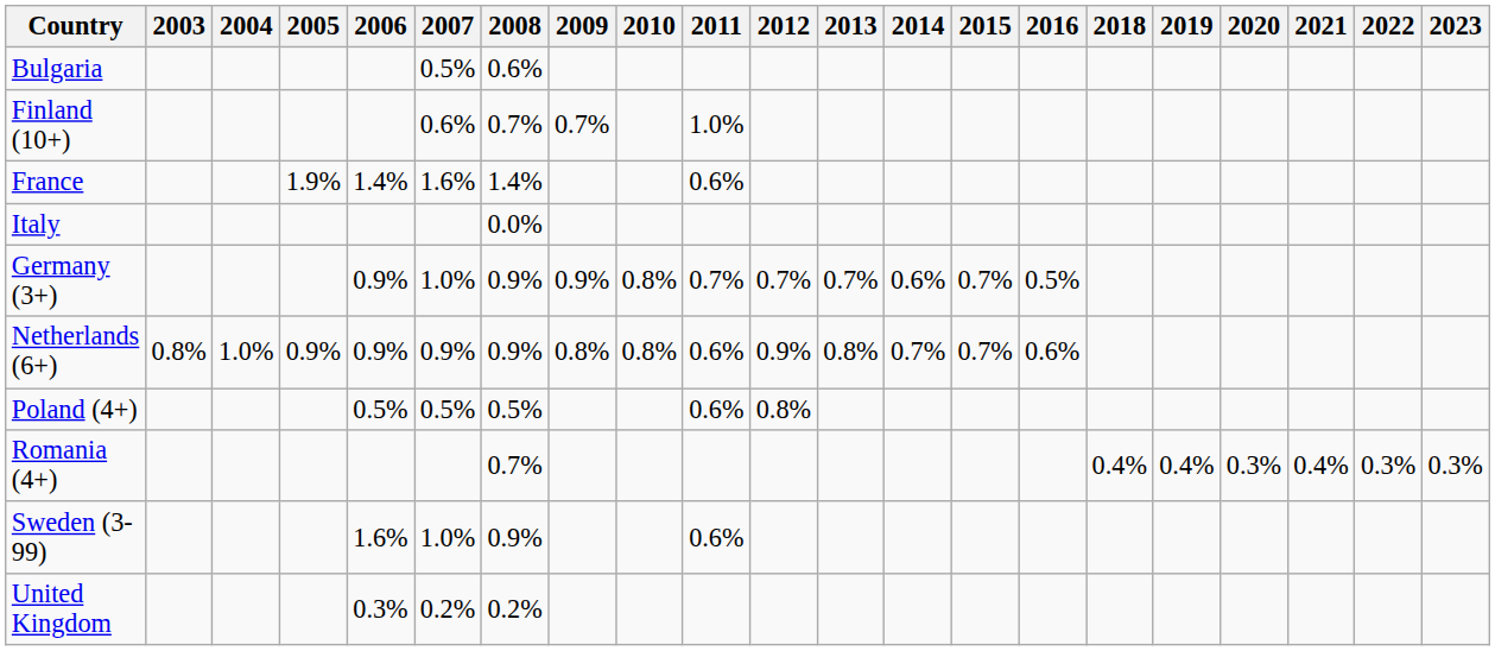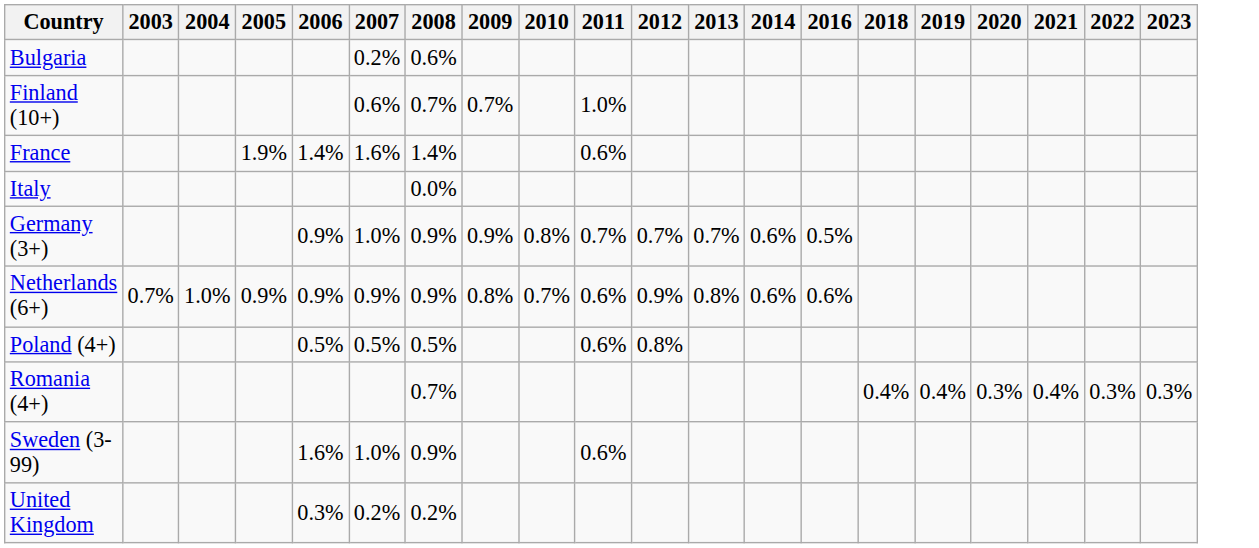 <table class="sortable wikitable">
 <tr>
 <th>Country</th>
 <th>2003</th>
 <th>2004</th>
 <th>2005</th>
 <th>2006</th>
 <th>2007</th>
 <th>2008</th>
 <th>2009</th>
 <th>2010</th>
 <th>2011</th>
 <th>2012</th>
 <th>2013</th>
 <th>2014</th>
-<th>2015</th>
 <th>2016</th>
 <th>2018</th>
 <th>2019</th>
 <th>2020</th>
 <th>2021</th>
 <th>2022</th>
 <th>2023</th>
 </tr>
 <tr>
 <td><a href='#'>Bulgaria</a></td>
 <td></td>
 <td></td>
 <td></td>
 <td></td>
-<td>0.5%</td>
+<td>0.2%</td>
 <td>0.6%</td>
-<td></td>
 <td></td>
 <td></td>
 <td></td>
 <td></td>
 <td></td>
 <td></td>
 <td></td>
 <td></td>
 <td></td>
 <td></td>
 <td></td>
 <td></td>
 <td></td>
 </tr>
 <tr>
 <td><a href='#'>Finland</a> (10+)</td>
 <td></td>
 <td></td>
 <td></td>
 <td></td>
 <td>0.6%</td>
 <td>0.7%</td>
 <td>0.7%</td>
 <td></td>
 <td>1.0%</td>
 <td></td>
 <td></td>
 <td></td>
 <td></td>
 <td></td>
 <td></td>
 <td></td>
 <td></td>
 <td></td>
 <td></td>
-<td></td>
 </tr>
 <tr>
 <td><a href='#'>France</a></td>
 <td></td>
 <td></td>
 <td>1.9%</td>
 <td>1.4%</td>
 <td>1.6%</td>
 <td>1.4%</td>
 <td></td>
 <td></td>
 <td>0.6%</td>
-<td></td>
 <td></td>
 <td></td>
 <td></td>
 <td></td>
 <td></td>
 <td></td>
 <td></td>
 <td></td>
 <td></td>
 <td></td>
 </tr>
 <tr>
 <td><a href='#'>Italy</a></td>
 <td></td>
 <td></td>
 <td></td>
 <td></td>
 <td></td>
 <td>0.0%</td>
 <td></td>
 <td></td>
 <td></td>
 <td></td>
 <td></td>
 <td></td>
 <td></td>
 <td></td>
 <td></td>
 <td></td>
 <td></td>
 <td></td>
 <td></td>
-<td></td>
 </tr>
 <tr>
 <td><a href='#'>Germany</a> (3+)</td>
 <td></td>
 <td></td>
 <td></td>
 <td>0.9%</td>
 <td>1.0%</td>
 <td>0.9%</td>
 <td>0.9%</td>
 <td>0.8%</td>
 <td>0.7%</td>
 <td>0.7%</td>
 <td>0.7%</td>
 <td>0.6%</td>
-<td>0.7%</td>
 <td>0.5%</td>
 <td></td>
 <td></td>
 <td></td>
 <td></td>
 <td></td>
 <td></td>
 </tr>
 <tr>
 <td><a href='#'>Netherlands</a> (6+)</td>
-<td>0.8%</td>
+<td>0.7%</td>
 <td>1.0%</td>
 <td>0.9%</td>
 <td>0.9%</td>
 <td>0.9%</td>
 <td>0.9%</td>
 <td>0.8%</td>
-<td>0.8%</td>
+<td>0.7%</td>
 <td>0.6%</td>
 <td>0.9%</td>
 <td>0.8%</td>
-<td>0.7%</td>
-<td>0.7%</td>
+<td>0.6%</td>
 <td>0.6%</td>
 <td></td>
 <td></td>
 <td></td>
 <td></td>
 <td></td>
 <td></td>
 </tr>
 <tr>
 <td><a href='#'>Poland</a> (4+)</td>
 <td></td>
 <td></td>
 <td></td>
 <td>0.5%</td>
 <td>0.5%</td>
 <td>0.5%</td>
 <td></td>
 <td></td>
 <td>0.6%</td>
 <td>0.8%</td>
 <td></td>
 <td></td>
 <td></td>
 <td></td>
 <td></td>
 <td></td>
 <td></td>
 <td></td>
 <td></td>
-<td></td>
 </tr>
 <tr>
 <td><a href='#'>Romania</a> (4+)</td>
 <td></td>
 <td></td>
 <td></td>
 <td></td>
 <td></td>
 <td>0.7%</td>
-<td></td>
 <td></td>
 <td></td>
 <td></td>
 <td></td>
 <td></td>
 <td></td>
 <td></td>
 <td>0.4%</td>
 <td>0.4%</td>
 <td>0.3%</td>
 <td>0.4%</td>
 <td>0.3%</td>
 <td>0.3%</td>
 </tr>
 <tr>
 <td><a href='#'>Sweden</a> (3-99)</td>
 <td></td>
 <td></td>
 <td></td>
 <td>1.6%</td>
 <td>1.0%</td>
 <td>0.9%</td>
 <td></td>
 <td></td>
 <td>0.6%</td>
 <td></td>
 <td></td>
 <td></td>
 <td></td>
 <td></td>
 <td></td>
 <td></td>
 <td></td>
 <td></td>
 <td></td>
-<td></td>
 </tr>
 <tr>
 <td><a href='#'>United Kingdom</a></td>
 <td></td>
 <td></td>
 <td></td>
 <td>0.3%</td>
 <td>0.2%</td>
 <td>0.2%</td>
 <td></td>
 <td></td>
 <td></td>
 <td></td>
 <td></td>
 <td></td>
 <td></td>
 <td></td>
 <td></td>
 <td></td>
 <td></td>
 <td></td>
 <td></td>
-<td></td>
 </tr>
 </table>
